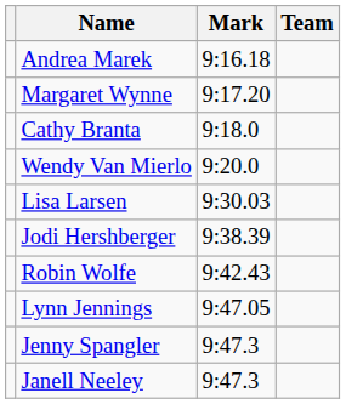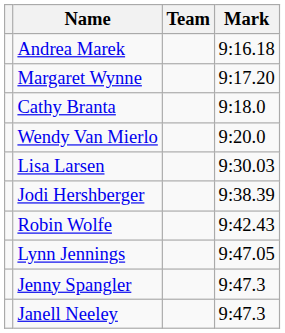 <table class=wikitable>
 <tr>
 <th></th>
 <th>Name</th>
+<th>Team</th>
 <th>Mark</th>
-<th>Team</th>
 </tr>
 <tr>
 <td></td>
 <td><a href='#'>Andrea Marek</a></td>
+<td></td>
 <td>9:16.18</td>
-<td></td>
 </tr>
 <tr>
 <td></td>
 <td><a href='#'>Margaret Wynne</a></td>
+<td></td>
 <td>9:17.20</td>
-<td></td>
 </tr>
 <tr>
 <td></td>
 <td><a href='#'>Cathy Branta</a></td>
+<td></td>
 <td>9:18.0</td>
-<td></td>
 </tr>
 <tr>
 <td></td>
 <td><a href='#'>Wendy Van Mierlo</a></td>
+<td></td>
 <td>9:20.0</td>
-<td></td>
 </tr>
 <tr>
 <td></td>
 <td><a href='#'>Lisa Larsen</a></td>
+<td></td>
 <td>9:30.03</td>
-<td></td>
 </tr>
 <tr>
 <td></td>
 <td><a href='#'>Jodi Hershberger</a></td>
+<td></td>
 <td>9:38.39</td>
-<td></td>
 </tr>
 <tr>
 <td></td>
 <td><a href='#'>Robin Wolfe</a></td>
+<td></td>
 <td>9:42.43</td>
-<td></td>
 </tr>
 <tr>
 <td></td>
 <td><a href='#'>Lynn Jennings</a></td>
+<td></td>
 <td>9:47.05</td>
-<td></td>
 </tr>
 <tr>
 <td></td>
 <td><a href='#'>Jenny Spangler</a></td>
+<td></td>
 <td>9:47.3</td>
-<td></td>
 </tr>
 <tr>
 <td></td>
 <td><a href='#'>Janell Neeley</a></td>
+<td></td>
 <td>9:47.3</td>
-<td></td>
 </tr>
 </table>
